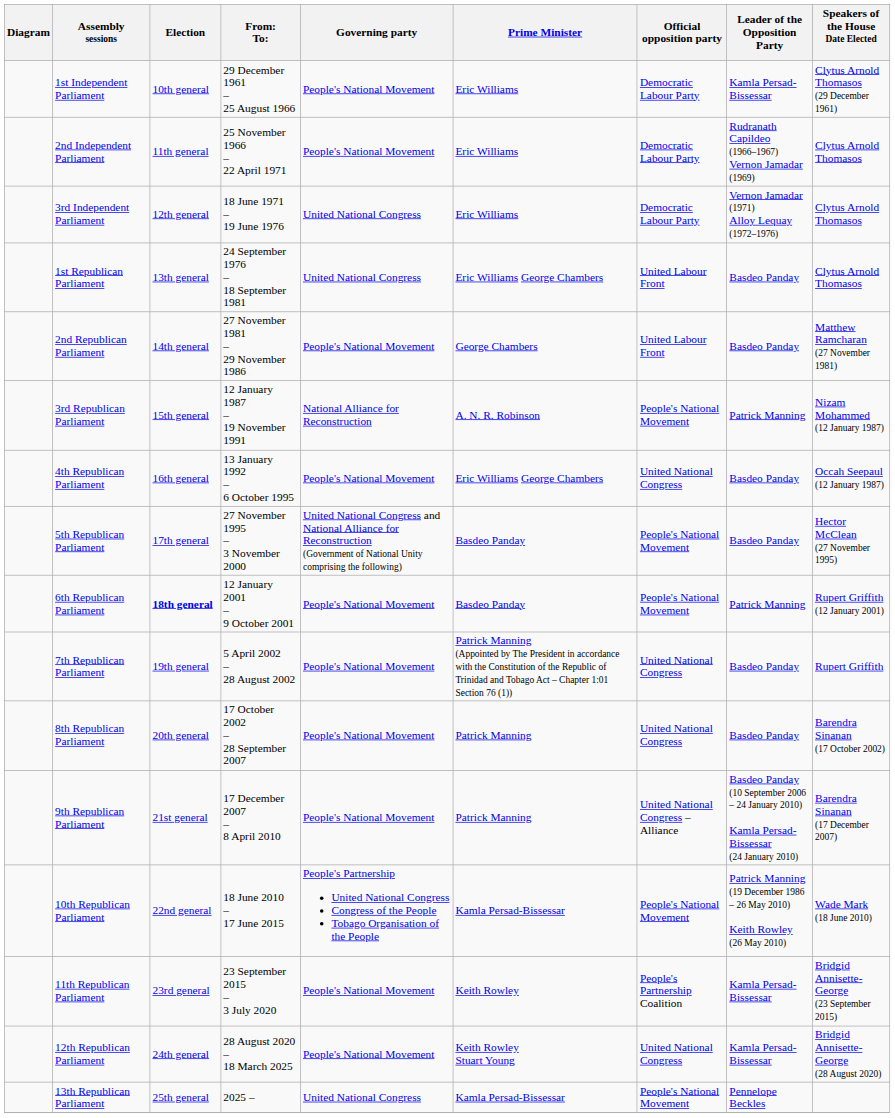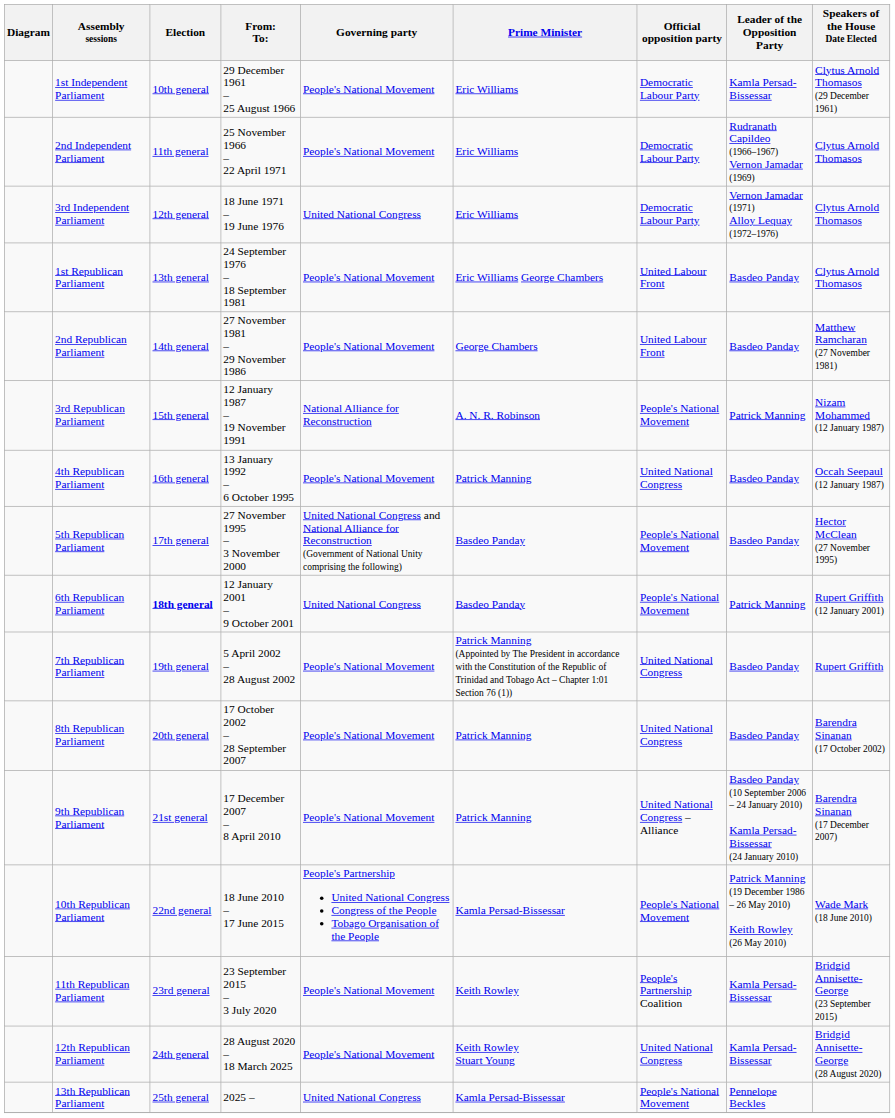 <table class="wikitable" style="font-size:100%">
 <tr>
 <th>Diagram</th>
 <th width=11%>Assembly<br><small>sessions</small></th>
 <th width=8%>Election</th>
 <th width=9%>From:<br>To:</th>
 <th>Governing party</th>
 <th><a href='#'>Prime Minister</a></th>
 <th>Official opposition party<br></th>
 <th>Leader of the Opposition Party<br></th>
 <th>Speakers of the House<br><small>Date Elected</small><br><br></th>
 </tr>
 <tr>
 <td></td>
 <td><a href='#'>1st Independent Parliament</a></td>
 <td><a href='#'>10th general</a></td>
 <td>29 December 1961<br> – <br>25 August 1966</td>
 <td><a href='#'>People's National Movement</a></td>
 <td><a href='#'>Eric Williams</a></td>
 <td><a href='#'>Democratic Labour Party</a></td>
 <td><a href='#'>Kamla Persad-Bissessar</a></td>
 <td><a href='#'>Clytus Arnold Thomasos</a><br><small>(29 December 1961)</small><br></td>
 </tr>
 <tr>
 <td></td>
 <td><a href='#'>2nd Independent Parliament</a></td>
 <td><a href='#'>11th general</a></td>
 <td>25 November 1966<br> – <br>22 April 1971</td>
 <td><a href='#'>People's National Movement</a></td>
 <td><a href='#'>Eric Williams</a></td>
 <td><a href='#'>Democratic Labour Party</a></td>
 <td><a href='#'>Rudranath Capildeo</a><br><small>(1966–1967)</small><br><a href='#'>Vernon Jamadar</a><br><small>(1969)</small><br></td>
 <td><a href='#'>Clytus Arnold Thomasos</a></td>
 </tr>
 <tr>
 <td></td>
 <td><a href='#'>3rd Independent Parliament</a></td>
 <td><a href='#'>12th general</a></td>
 <td>18 June 1971<br> – <br>19 June 1976</td>
 <td><a href='#'>United National Congress</a></td>
 <td><a href='#'>Eric Williams</a></td>
 <td><a href='#'>Democratic Labour Party</a></td>
 <td><a href='#'>Vernon Jamadar</a><br><small>(1971)</small><br><a href='#'>Alloy Lequay</a><br><small>(1972–1976)</small><br></td>
 <td><a href='#'>Clytus Arnold Thomasos</a></td>
 </tr>
 <tr>
 <td></td>
 <td><a href='#'>1st Republican Parliament</a></td>
 <td><a href='#'>13th general</a></td>
 <td>24 September 1976<br> – <br>18 September 1981</td>
-<td><a href='#'>United National Congress</a></td>
+<td><a href='#'>People's National Movement</a></td>
 <td><a href='#'>Eric Williams</a> <a href='#'>George Chambers</a></td>
 <td><a href='#'>United Labour Front</a></td>
 <td><a href='#'>Basdeo Panday</a></td>
 <td><a href='#'>Clytus Arnold Thomasos</a></td>
 </tr>
 <tr>
 <td></td>
 <td><a href='#'>2nd Republican Parliament</a></td>
 <td><a href='#'>14th general</a></td>
 <td>27 November 1981<br> – <br>29 November 1986</td>
 <td><a href='#'>People's National Movement</a></td>
 <td><a href='#'>George Chambers</a></td>
 <td><a href='#'>United Labour Front</a></td>
 <td><a href='#'>Basdeo Panday</a></td>
 <td><a href='#'>Matthew Ramcharan</a><br><small>(27 November 1981)</small><br></td>
 </tr>
 <tr>
 <td></td>
 <td><a href='#'>3rd Republican Parliament</a></td>
 <td><a href='#'>15th general</a></td>
 <td>12 January 1987<br> – <br>19 November 1991</td>
 <td><a href='#'>National Alliance for Reconstruction</a></td>
 <td><a href='#'>A. N. R. Robinson</a></td>
 <td><a href='#'>People's National Movement</a></td>
 <td><a href='#'>Patrick Manning</a></td>
 <td><a href='#'>Nizam Mohammed</a><br><small>(12 January 1987)</small><br></td>
 </tr>
 <tr>
 <td></td>
 <td><a href='#'>4th Republican Parliament</a></td>
 <td><a href='#'>16th general</a></td>
 <td>13 January 1992<br> – <br>6 October 1995</td>
 <td><a href='#'>People's National Movement</a></td>
-<td><a href='#'>Eric Williams</a> <a href='#'>George Chambers</a></td>
+<td><a href='#'>Patrick Manning</a></td>
 <td><a href='#'>United National Congress</a></td>
 <td><a href='#'>Basdeo Panday</a></td>
 <td><a href='#'>Occah Seepaul</a><br><small>(12 January 1987)</small><br></td>
 </tr>
 <tr>
 <td></td>
 <td><a href='#'>5th Republican Parliament</a></td>
 <td><a href='#'>17th general</a></td>
 <td>27 November 1995<br> – <br>3 November 2000</td>
 <td><a href='#'>United National Congress</a> and <a href='#'>National Alliance for Reconstruction</a><br><small>(Government of National Unity comprising the following)</small><br></td>
 <td><a href='#'>Basdeo Panday</a></td>
 <td><a href='#'>People's National Movement</a></td>
 <td><a href='#'>Basdeo Panday</a></td>
 <td><a href='#'>Hector McClean</a><br><small>(27 November 1995)</small><br></td>
 </tr>
 <tr>
 <td></td>
 <td><a href='#'>6th Republican Parliament</a></td>
 <td><strong><a href='#'>18th general</a></strong></td>
 <td>12 January 2001<br> – <br>9 October 2001</td>
-<td><a href='#'>People's National Movement</a></td>
+<td><a href='#'>United National Congress</a></td>
 <td><a href='#'>Basdeo Panday</a></td>
 <td><a href='#'>People's National Movement</a></td>
 <td><a href='#'>Patrick Manning</a></td>
 <td><a href='#'>Rupert Griffith</a><br><small>(12 January 2001)</small><br></td>
 </tr>
 <tr>
 <td></td>
 <td><a href='#'>7th Republican Parliament</a></td>
 <td><a href='#'>19th general</a></td>
 <td>5 April 2002<br> – <br>28 August 2002</td>
 <td><a href='#'>People's National Movement</a></td>
 <td><a href='#'>Patrick Manning</a><br><small>(Appointed by The President in accordance with the Constitution of the Republic of Trinidad and Tobago Act – Chapter 1:01 Section 76 (1))</small><br></td>
 <td><a href='#'>United National Congress</a></td>
 <td><a href='#'>Basdeo Panday</a></td>
 <td><a href='#'>Rupert Griffith</a></td>
 </tr>
 <tr>
 <td></td>
 <td><a href='#'>8th Republican Parliament</a></td>
 <td><a href='#'>20th general</a></td>
 <td>17 October 2002<br> – <br>28 September 2007</td>
 <td><a href='#'>People's National Movement</a></td>
 <td><a href='#'>Patrick Manning</a></td>
 <td><a href='#'>United National Congress</a></td>
 <td><a href='#'>Basdeo Panday</a></td>
 <td><a href='#'>Barendra Sinanan</a><br><small>(17 October 2002)</small><br></td>
 </tr>
 <tr>
 <td></td>
 <td><a href='#'>9th Republican Parliament</a></td>
 <td><a href='#'>21st general</a></td>
 <td>17 December 2007<br> – <br>8 April 2010</td>
 <td><a href='#'>People's National Movement</a></td>
 <td><a href='#'>Patrick Manning</a></td>
 <td><a href='#'>United National Congress</a> – Alliance</td>
 <td><a href='#'>Basdeo Panday</a><br><small>(10 September 2006 – 24 January 2010)</small><br><br><a href='#'>Kamla Persad-Bissessar</a><br><small>(24 January 2010)</small><br></td>
 <td><a href='#'>Barendra Sinanan</a><br><small>(17 December 2007)</small><br></td>
 </tr>
 <tr>
 <td></td>
 <td><a href='#'>10th Republican Parliament</a></td>
 <td><a href='#'>22nd general</a></td>
 <td>18 June 2010<br> – <br>17 June 2015</td>
 <td><a href='#'>People's Partnership</a><br><ul><li><a href='#'>United National Congress</a></li><li><a href='#'>Congress of the People</a></li><li><a href='#'>Tobago Organisation of the People</a></li></ul></td>
 <td><a href='#'>Kamla Persad-Bissessar</a></td>
 <td><a href='#'>People's National Movement</a></td>
 <td><a href='#'>Patrick Manning</a><br><small>(19 December 1986 – 26 May 2010)</small><br><br><a href='#'>Keith Rowley</a><br><small>(26 May 2010)</small><br></td>
 <td><a href='#'>Wade Mark</a><br><small>(18 June 2010)</small><br></td>
 </tr>
 <tr>
 <td></td>
 <td><a href='#'>11th Republican Parliament</a></td>
 <td><a href='#'>23rd general</a></td>
 <td>23 September 2015<br> – <br>3 July 2020</td>
 <td><a href='#'>People's National Movement</a></td>
 <td><a href='#'>Keith Rowley</a></td>
 <td><a href='#'>People's Partnership</a> Coalition</td>
 <td><a href='#'>Kamla Persad-Bissessar</a></td>
 <td><a href='#'>Bridgid Annisette-George</a><br><small>(23 September 2015)</small><br></td>
 </tr>
 <tr>
 <td></td>
 <td><a href='#'>12th Republican Parliament</a></td>
 <td><a href='#'>24th general</a></td>
 <td>28 August 2020<br> – <br>18 March 2025</td>
 <td><a href='#'>People's National Movement</a></td>
 <td><a href='#'>Keith Rowley</a><br><a href='#'>Stuart Young</a></td>
 <td><a href='#'>United National Congress</a></td>
 <td><a href='#'>Kamla Persad-Bissessar</a></td>
 <td><a href='#'>Bridgid Annisette-George</a><br><small>(28 August 2020)</small><br></td>
 </tr>
 <tr>
 <td></td>
 <td><a href='#'>13th Republican Parliament</a></td>
 <td><a href='#'>25th general</a></td>
 <td>2025  –</td>
 <td><a href='#'>United National Congress</a></td>
 <td><a href='#'>Kamla Persad-Bissessar</a></td>
 <td><a href='#'>People's National Movement</a></td>
 <td><a href='#'>Pennelope Beckles</a></td>
 <td></td>
 </tr>
 <tr>
 </tr>
 </table>
